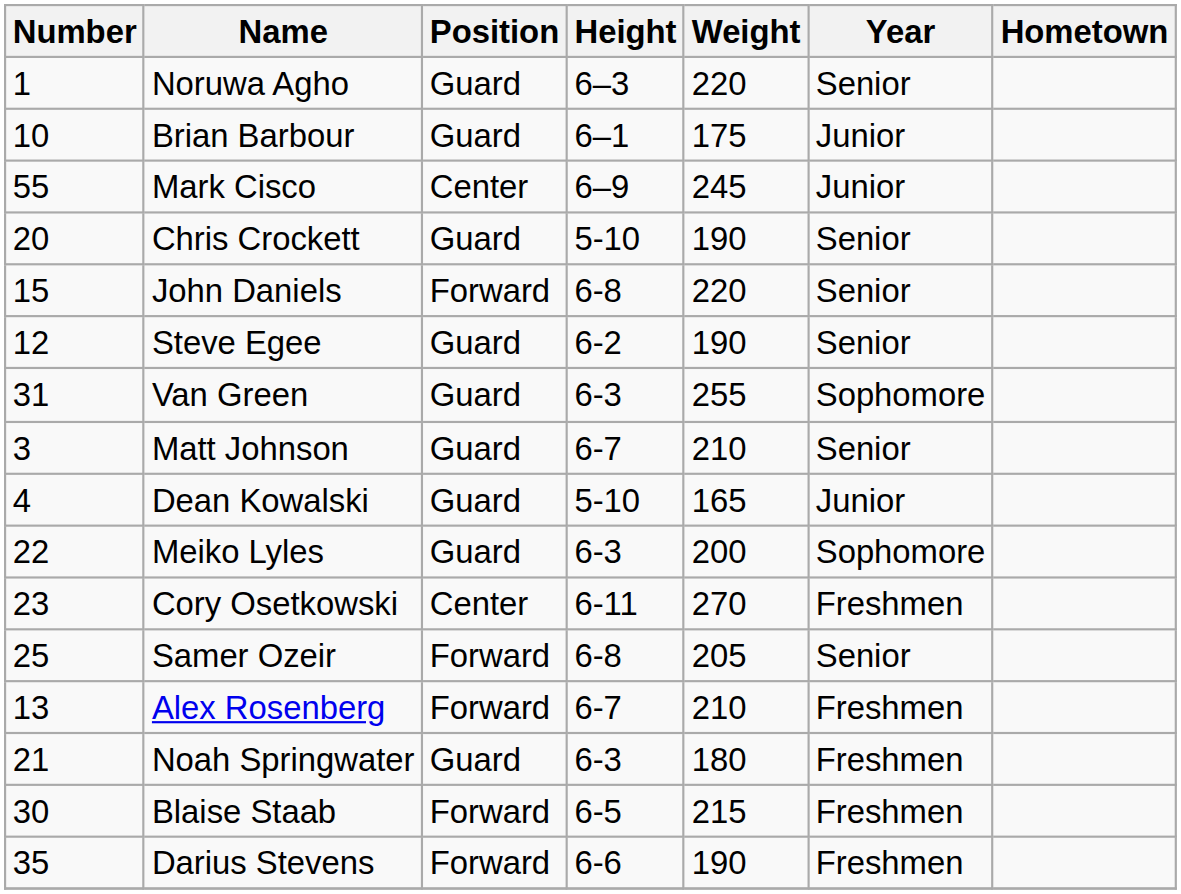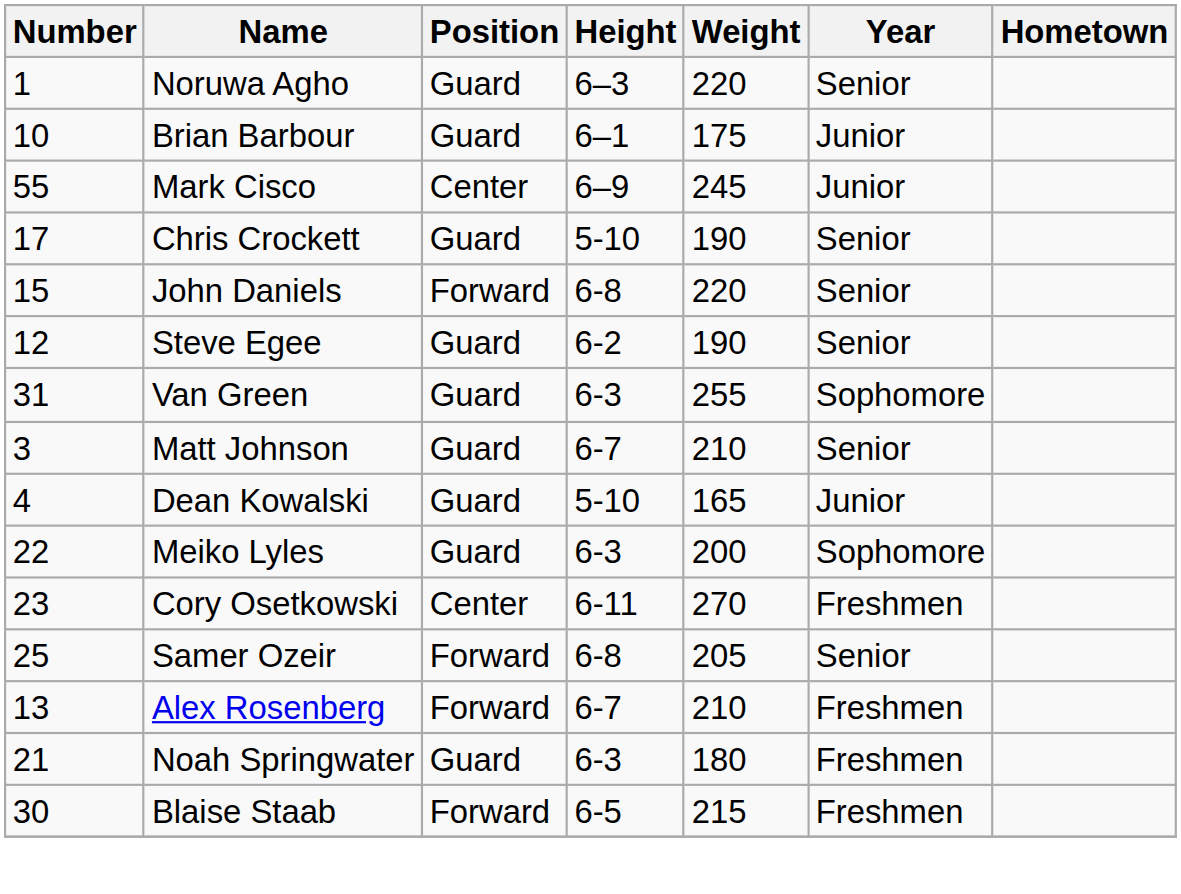 <table class="wikitable" style="font-size: 95%;">
 <tr>
 <th>Number</th>
 <th>Name</th>
 <th>Position</th>
 <th>Height</th>
 <th>Weight</th>
 <th>Year</th>
 <th>Hometown</th>
 </tr>
 <tr>
 <td>1</td>
 <td>Noruwa Agho</td>
 <td>Guard</td>
 <td>6–3</td>
 <td>220</td>
 <td>Senior</td>
 <td></td>
 </tr>
 <tr>
 <td>10</td>
 <td>Brian Barbour</td>
 <td>Guard</td>
 <td>6–1</td>
 <td>175</td>
 <td>Junior</td>
 <td></td>
 </tr>
 <tr>
 <td>55</td>
 <td>Mark Cisco</td>
 <td>Center</td>
 <td>6–9</td>
 <td>245</td>
 <td>Junior</td>
 <td></td>
 </tr>
 <tr>
-<td>20</td>
+<td>17</td>
 <td>Chris Crockett</td>
 <td>Guard</td>
 <td>5-10</td>
 <td>190</td>
 <td>Senior</td>
 <td></td>
 </tr>
 <tr>
 <td>15</td>
 <td>John Daniels</td>
 <td>Forward</td>
 <td>6-8</td>
 <td>220</td>
 <td>Senior</td>
 <td></td>
 </tr>
 <tr>
 <td>12</td>
 <td>Steve Egee</td>
 <td>Guard</td>
 <td>6-2</td>
 <td>190</td>
 <td>Senior</td>
 <td></td>
 </tr>
 <tr>
 <td>31</td>
 <td>Van Green</td>
 <td>Guard</td>
 <td>6-3</td>
 <td>255</td>
 <td>Sophomore</td>
 <td></td>
 </tr>
 <tr>
 <td>3</td>
 <td>Matt Johnson</td>
 <td>Guard</td>
 <td>6-7</td>
 <td>210</td>
 <td>Senior</td>
 <td></td>
 </tr>
 <tr>
 <td>4</td>
 <td>Dean Kowalski</td>
 <td>Guard</td>
 <td>5-10</td>
 <td>165</td>
 <td>Junior</td>
 <td></td>
 </tr>
 <tr>
 <td>22</td>
 <td>Meiko Lyles</td>
 <td>Guard</td>
 <td>6-3</td>
 <td>200</td>
 <td>Sophomore</td>
 <td></td>
 </tr>
 <tr>
 <td>23</td>
 <td>Cory Osetkowski</td>
 <td>Center</td>
 <td>6-11</td>
 <td>270</td>
 <td>Freshmen</td>
 <td></td>
 </tr>
 <tr>
 <td>25</td>
 <td>Samer Ozeir</td>
 <td>Forward</td>
 <td>6-8</td>
 <td>205</td>
 <td>Senior</td>
 <td></td>
 </tr>
 <tr>
 <td>13</td>
 <td><a href='#'>Alex Rosenberg</a></td>
 <td>Forward</td>
 <td>6-7</td>
 <td>210</td>
 <td>Freshmen</td>
 <td></td>
 </tr>
 <tr>
 <td>21</td>
 <td>Noah Springwater</td>
 <td>Guard</td>
 <td>6-3</td>
 <td>180</td>
 <td>Freshmen</td>
 <td></td>
 </tr>
 <tr>
 <td>30</td>
 <td>Blaise Staab</td>
 <td>Forward</td>
 <td>6-5</td>
 <td>215</td>
 <td>Freshmen</td>
 <td></td>
 </tr>
 <tr>
-<td>35</td>
-<td>Darius Stevens</td>
-<td>Forward</td>
-<td>6-6</td>
-<td>190</td>
-<td>Freshmen</td>
-<td></td>
-</tr>
-<tr>
 </tr>
 </table>
